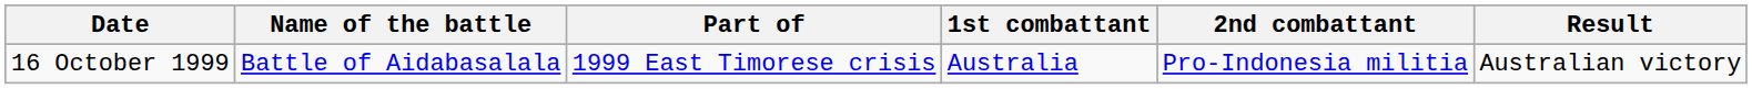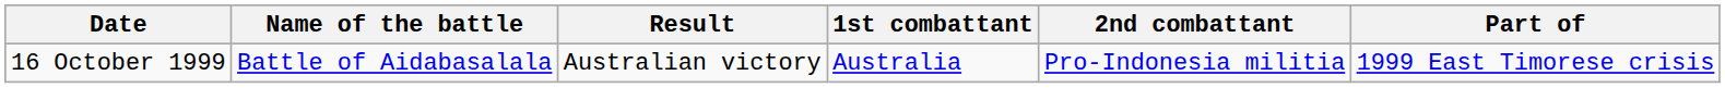 <table class="wikitable">
 <tr>
 <th>Date</th>
 <th>Name of the battle</th>
-<th>Part of</th>
+<th>Result</th>
 <th>1st combattant</th>
 <th>2nd combattant</th>
-<th>Result</th>
+<th>Part of</th>
 </tr>
 <tr>
 <td>16 October 1999</td>
 <td><a href='#'>Battle of Aidabasalala</a></td>
-<td><a href='#'>1999 East Timorese crisis</a></td>
+<td>Australian victory</td>
 <td><a href='#'>Australia</a></td>
 <td><a href='#'>Pro-Indonesia militia</a></td>
-<td>Australian victory</td>
+<td><a href='#'>1999 East Timorese crisis</a></td>
 </tr>
 </table>
